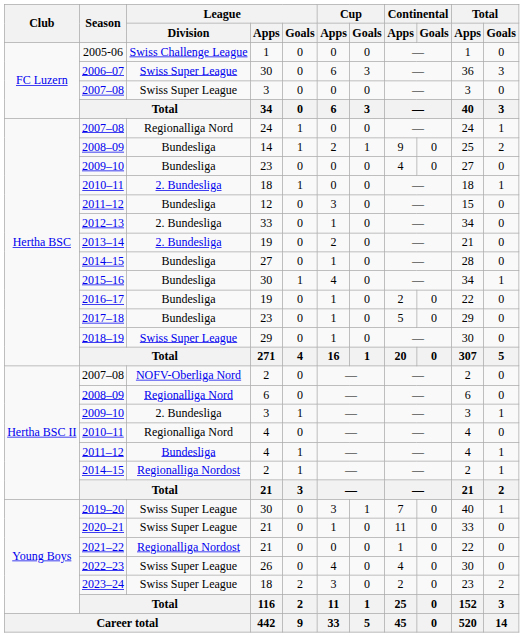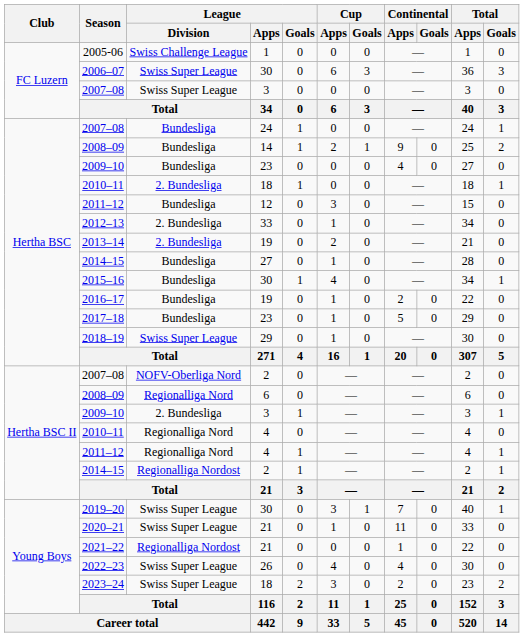 <table class="wikitable" style="text-align:center">
 <tr>
 <th rowspan="2">Club</th>
 <th rowspan="2">Season</th>
 <th colspan="3">League</th>
 <th colspan="2">Cup</th>
 <th colspan="2">Continental</th>
 <th colspan="2">Total</th>
 </tr>
 <tr>
 <th>Division</th>
 <th>Apps</th>
 <th>Goals</th>
 <th>Apps</th>
 <th>Goals</th>
 <th>Apps</th>
 <th>Goals</th>
 <th>Apps</th>
 <th>Goals</th>
 </tr>
 <tr>
 <td rowspan="4"><a href='#'>FC Luzern</a></td>
 <td>2005-06</td>
 <td><a href='#'>Swiss Challenge League</a></td>
 <td>1</td>
 <td>0</td>
 <td>0</td>
 <td>0</td>
 <td colspan="2">—</td>
 <td>1</td>
 <td>0</td>
 </tr>
 <tr>
 <td><a href='#'>2006–07</a></td>
 <td><a href='#'>Swiss Super League</a></td>
 <td>30</td>
 <td>0</td>
 <td>6</td>
 <td>3</td>
 <td colspan="2">—</td>
 <td>36</td>
 <td>3</td>
 </tr>
 <tr>
 <td><a href='#'>2007–08</a></td>
 <td>Swiss Super League</td>
 <td>3</td>
 <td>0</td>
 <td>0</td>
 <td>0</td>
 <td colspan="2">—</td>
 <td>3</td>
 <td>0</td>
 </tr>
 <tr>
 <th colspan="2">Total</th>
 <th>34</th>
 <th>0</th>
 <th>6</th>
 <th>3</th>
 <th colspan="2">—</th>
 <th>40</th>
 <th>3</th>
 </tr>
 <tr>
 <td rowspan="13"><a href='#'>Hertha BSC</a></td>
 <td><a href='#'>2007–08</a></td>
-<td>Regionalliga Nord</td>
+<td><a href='#'>Bundesliga</a></td>
 <td>24</td>
 <td>1</td>
 <td>0</td>
 <td>0</td>
 <td colspan="2">—</td>
 <td>24</td>
 <td>1</td>
 </tr>
 <tr>
 <td><a href='#'>2008–09</a></td>
 <td>Bundesliga</td>
 <td>14</td>
 <td>1</td>
 <td>2</td>
 <td>1</td>
 <td>9</td>
 <td>0</td>
 <td>25</td>
 <td>2</td>
 </tr>
 <tr>
 <td><a href='#'>2009–10</a></td>
 <td>Bundesliga</td>
 <td>23</td>
 <td>0</td>
 <td>0</td>
 <td>0</td>
 <td>4</td>
 <td>0</td>
 <td>27</td>
 <td>0</td>
 </tr>
 <tr>
 <td><a href='#'>2010–11</a></td>
 <td><a href='#'>2. Bundesliga</a></td>
 <td>18</td>
 <td>1</td>
 <td>0</td>
 <td>0</td>
 <td colspan="2">—</td>
 <td>18</td>
 <td>1</td>
 </tr>
 <tr>
 <td><a href='#'>2011–12</a></td>
 <td>Bundesliga</td>
 <td>12</td>
 <td>0</td>
 <td>3</td>
 <td>0</td>
 <td colspan="2">—</td>
 <td>15</td>
 <td>0</td>
 </tr>
 <tr>
 <td><a href='#'>2012–13</a></td>
 <td>2. Bundesliga</td>
 <td>33</td>
 <td>0</td>
 <td>1</td>
 <td>0</td>
 <td colspan="2">—</td>
 <td>34</td>
 <td>0</td>
 </tr>
 <tr>
 <td><a href='#'>2013–14</a></td>
 <td><a href='#'>2. Bundesliga</a></td>
 <td>19</td>
 <td>0</td>
 <td>2</td>
 <td>0</td>
 <td colspan="2">—</td>
 <td>21</td>
 <td>0</td>
 </tr>
 <tr>
 <td><a href='#'>2014–15</a></td>
 <td>Bundesliga</td>
 <td>27</td>
 <td>0</td>
 <td>1</td>
 <td>0</td>
 <td colspan="2">—</td>
 <td>28</td>
 <td>0</td>
 </tr>
 <tr>
 <td><a href='#'>2015–16</a></td>
 <td>Bundesliga</td>
 <td>30</td>
 <td>1</td>
 <td>4</td>
 <td>0</td>
 <td colspan="2">—</td>
 <td>34</td>
 <td>1</td>
 </tr>
 <tr>
 <td><a href='#'>2016–17</a></td>
 <td>Bundesliga</td>
 <td>19</td>
 <td>0</td>
 <td>1</td>
 <td>0</td>
 <td>2</td>
 <td>0</td>
 <td>22</td>
 <td>0</td>
 </tr>
 <tr>
 <td><a href='#'>2017–18</a></td>
 <td>Bundesliga</td>
 <td>23</td>
 <td>0</td>
 <td>1</td>
 <td>0</td>
 <td>5</td>
 <td>0</td>
 <td>29</td>
 <td>0</td>
 </tr>
 <tr>
 <td><a href='#'>2018–19</a></td>
 <td><a href='#'>Swiss Super League</a></td>
 <td>29</td>
 <td>0</td>
 <td>1</td>
 <td>0</td>
 <td colspan="2">—</td>
 <td>30</td>
 <td>0</td>
 </tr>
 <tr>
 <th colspan="2">Total</th>
 <th>271</th>
 <th>4</th>
 <th>16</th>
 <th>1</th>
 <th>20</th>
 <th>0</th>
 <th>307</th>
 <th>5</th>
 </tr>
 <tr>
 <td rowspan="7"><a href='#'>Hertha BSC II</a></td>
 <td>2007–08</td>
 <td><a href='#'>NOFV-Oberliga Nord</a></td>
 <td>2</td>
 <td>0</td>
 <td colspan="2">—</td>
 <td colspan="2">—</td>
 <td>2</td>
 <td>0</td>
 </tr>
 <tr>
 <td><a href='#'>2008–09</a></td>
 <td><a href='#'>Regionalliga Nord</a></td>
 <td>6</td>
 <td>0</td>
 <td colspan="2">—</td>
 <td colspan="2">—</td>
 <td>6</td>
 <td>0</td>
 </tr>
 <tr>
 <td><a href='#'>2009–10</a></td>
 <td>2. Bundesliga</td>
 <td>3</td>
 <td>1</td>
 <td colspan="2">—</td>
 <td colspan="2">—</td>
 <td>3</td>
 <td>1</td>
 </tr>
 <tr>
 <td><a href='#'>2010–11</a></td>
 <td>Regionalliga Nord</td>
 <td>4</td>
 <td>0</td>
 <td colspan="2">—</td>
 <td colspan="2">—</td>
 <td>4</td>
 <td>0</td>
 </tr>
 <tr>
 <td><a href='#'>2011–12</a></td>
-<td><a href='#'>Bundesliga</a></td>
+<td>Regionalliga Nord</td>
 <td>4</td>
 <td>1</td>
 <td colspan="2">—</td>
 <td colspan="2">—</td>
 <td>4</td>
 <td>1</td>
 </tr>
 <tr>
 <td><a href='#'>2014–15</a></td>
 <td><a href='#'>Regionalliga Nordost</a></td>
 <td>2</td>
 <td>1</td>
 <td colspan="2">—</td>
 <td colspan="2">—</td>
 <td>2</td>
 <td>1</td>
 </tr>
 <tr>
 <th colspan="2">Total</th>
 <th>21</th>
 <th>3</th>
 <th colspan="2">—</th>
 <th colspan="2">—</th>
 <th>21</th>
 <th>2</th>
 </tr>
 <tr>
 <td rowspan="6"><a href='#'>Young Boys</a></td>
 <td><a href='#'>2019–20</a></td>
 <td>Swiss Super League</td>
 <td>30</td>
 <td>0</td>
 <td>3</td>
 <td>1</td>
 <td>7</td>
 <td>0</td>
 <td>40</td>
 <td>1</td>
 </tr>
 <tr>
 <td><a href='#'>2020–21</a></td>
 <td>Swiss Super League</td>
 <td>21</td>
 <td>0</td>
 <td>1</td>
 <td>0</td>
 <td>11</td>
 <td>0</td>
 <td>33</td>
 <td>0</td>
 </tr>
 <tr>
 <td><a href='#'>2021–22</a></td>
 <td><a href='#'>Regionalliga Nordost</a></td>
 <td>21</td>
 <td>0</td>
 <td>0</td>
 <td>0</td>
 <td>1</td>
 <td>0</td>
 <td>22</td>
 <td>0</td>
 </tr>
 <tr>
 <td><a href='#'>2022–23</a></td>
 <td>Swiss Super League</td>
 <td>26</td>
 <td>0</td>
 <td>4</td>
 <td>0</td>
 <td>4</td>
 <td>0</td>
 <td>30</td>
 <td>0</td>
 </tr>
 <tr>
 <td><a href='#'>2023–24</a></td>
 <td>Swiss Super League</td>
 <td>18</td>
 <td>2</td>
 <td>3</td>
 <td>0</td>
 <td>2</td>
 <td>0</td>
 <td>23</td>
 <td>2</td>
 </tr>
 <tr>
 <th colspan="2">Total</th>
 <th>116</th>
 <th>2</th>
 <th>11</th>
 <th>1</th>
 <th>25</th>
 <th>0</th>
 <th>152</th>
 <th>3</th>
 </tr>
 <tr>
 <th colspan="3">Career total</th>
 <th>442</th>
 <th>9</th>
 <th>33</th>
 <th>5</th>
 <th>45</th>
 <th>0</th>
 <th>520</th>
 <th>14</th>
 </tr>
 </table>
